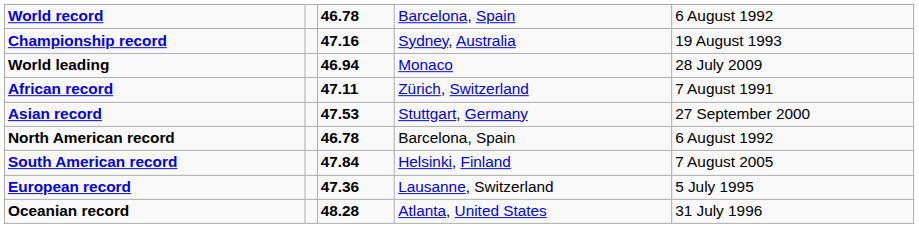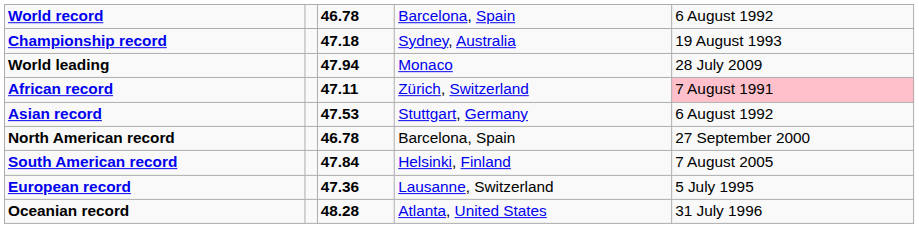 <table class="wikitable" width=75%>
 <tr>
 <td><strong><a href='#'>World record</a></strong></td>
 <td></td>
 <td><strong>46.78</strong></td>
 <td><a href='#'>Barcelona</a>, <a href='#'>Spain</a></td>
 <td>6 August 1992</td>
 </tr>
 <tr>
 <td><strong><a href='#'>Championship record</a></strong></td>
 <td></td>
-<td><strong>47.16</strong></td>
+<td><strong>47.18</strong></td>
 <td><a href='#'>Sydney</a>, <a href='#'>Australia</a></td>
 <td>19 August 1993</td>
 </tr>
 <tr>
 <td><strong>World leading</strong></td>
 <td></td>
-<td><strong>46.94</strong></td>
+<td><strong>47.94</strong></td>
 <td><a href='#'>Monaco</a></td>
 <td>28 July 2009</td>
 </tr>
 <tr>
 <td><strong><a href='#'>African record</a></strong></td>
 <td></td>
 <td><strong>47.11</strong></td>
 <td><a href='#'>Zürich</a>, <a href='#'>Switzerland</a></td>
-<td>7 August 1991</td>
+<td style="background: pink;">7 August 1991</td>
 </tr>
 <tr>
 <td><strong><a href='#'>Asian record</a></strong></td>
 <td></td>
 <td><strong>47.53</strong></td>
 <td><a href='#'>Stuttgart</a>, <a href='#'>Germany</a></td>
-<td>27 September 2000</td>
+<td>6 August 1992</td>
 </tr>
 <tr>
 <td><strong>North American record</strong></td>
 <td></td>
 <td><strong>46.78</strong></td>
 <td>Barcelona, Spain</td>
-<td>6 August 1992</td>
+<td>27 September 2000</td>
 </tr>
 <tr>
 <td><strong><a href='#'>South American record</a></strong></td>
 <td></td>
 <td><strong>47.84</strong></td>
 <td><a href='#'>Helsinki</a>, <a href='#'>Finland</a></td>
 <td>7 August 2005</td>
 </tr>
 <tr>
 <td><strong><a href='#'>European record</a></strong></td>
 <td></td>
 <td><strong>47.36</strong></td>
 <td><a href='#'>Lausanne</a>, Switzerland</td>
 <td>5 July 1995</td>
 </tr>
 <tr>
 <td><strong>Oceanian record</strong></td>
 <td></td>
 <td><strong>48.28</strong></td>
 <td><a href='#'>Atlanta</a>, <a href='#'>United States</a></td>
 <td>31 July 1996</td>
 </tr>
 </table>
